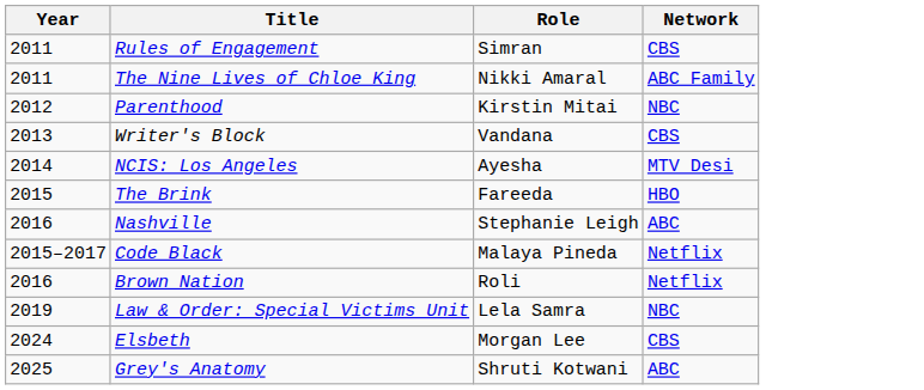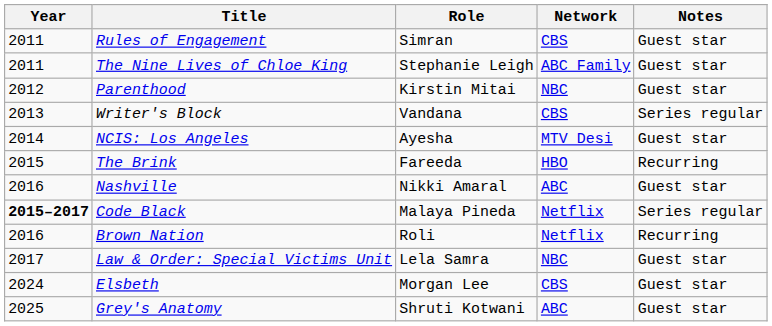 <table class="wikitable sortable">
 <tr>
 <th>Year</th>
 <th>Title</th>
 <th>Role</th>
 <th>Network</th>
+<th>Notes</th>
 </tr>
 <tr>
 <td>2011</td>
 <td><em><a href='#'>Rules of Engagement</a></em></td>
 <td>Simran</td>
 <td><a href='#'>CBS</a></td>
+<td>Guest star</td>
 </tr>
 <tr>
 <td>2011</td>
 <td><em><a href='#'>The Nine Lives of Chloe King</a></em></td>
-<td>Nikki Amaral</td>
+<td>Stephanie Leigh</td>
 <td><a href='#'>ABC Family</a></td>
+<td>Guest star</td>
 </tr>
 <tr>
 <td>2012</td>
 <td><em><a href='#'>Parenthood</a></em></td>
 <td>Kirstin Mitai</td>
 <td><a href='#'>NBC</a></td>
+<td>Guest star</td>
 </tr>
 <tr>
 <td>2013</td>
 <td><em>Writer's Block</em></td>
 <td>Vandana</td>
 <td><a href='#'>CBS</a></td>
+<td>Series regular</td>
 </tr>
 <tr>
 <td>2014</td>
 <td><em><a href='#'>NCIS: Los Angeles</a></em></td>
 <td>Ayesha</td>
 <td><a href='#'>MTV Desi</a></td>
+<td>Guest star</td>
 </tr>
 <tr>
 <td>2015</td>
 <td><em><a href='#'>The Brink</a></em></td>
 <td>Fareeda</td>
 <td><a href='#'>HBO</a></td>
+<td>Recurring</td>
 </tr>
 <tr>
 <td>2016</td>
 <td><em><a href='#'>Nashville</a></em></td>
-<td>Stephanie Leigh</td>
+<td>Nikki Amaral</td>
 <td><a href='#'>ABC</a></td>
+<td>Guest star</td>
 </tr>
 <tr>
-<td>2015–2017</td>
+<td><strong>2015–2017</strong></td>
 <td><em><a href='#'>Code Black</a></em></td>
 <td>Malaya Pineda</td>
 <td><a href='#'>Netflix</a></td>
+<td>Series regular</td>
 </tr>
 <tr>
 <td>2016</td>
 <td><em><a href='#'>Brown Nation</a></em></td>
 <td>Roli</td>
 <td><a href='#'>Netflix</a></td>
+<td>Recurring</td>
 </tr>
 <tr>
-<td>2019</td>
+<td>2017</td>
 <td><em><a href='#'>Law & Order: Special Victims Unit</a></em></td>
 <td>Lela Samra</td>
 <td><a href='#'>NBC</a></td>
+<td>Guest star</td>
 </tr>
 <tr>
 <td>2024</td>
 <td><em><a href='#'>Elsbeth</a></em></td>
 <td>Morgan Lee</td>
 <td><a href='#'>CBS</a></td>
+<td>Guest star</td>
 </tr>
 <tr>
 <td>2025</td>
 <td><em><a href='#'>Grey's Anatomy</a></em></td>
 <td>Shruti Kotwani</td>
 <td><a href='#'>ABC</a></td>
+<td>Guest star</td>
 </tr>
 </table>
